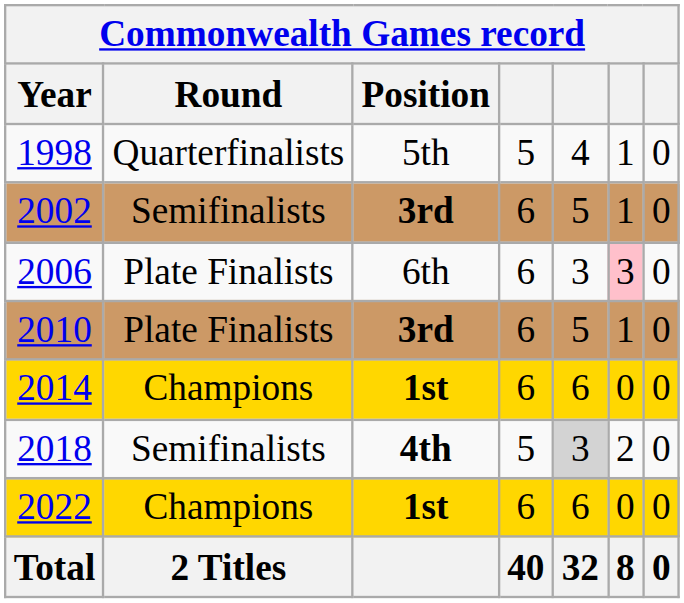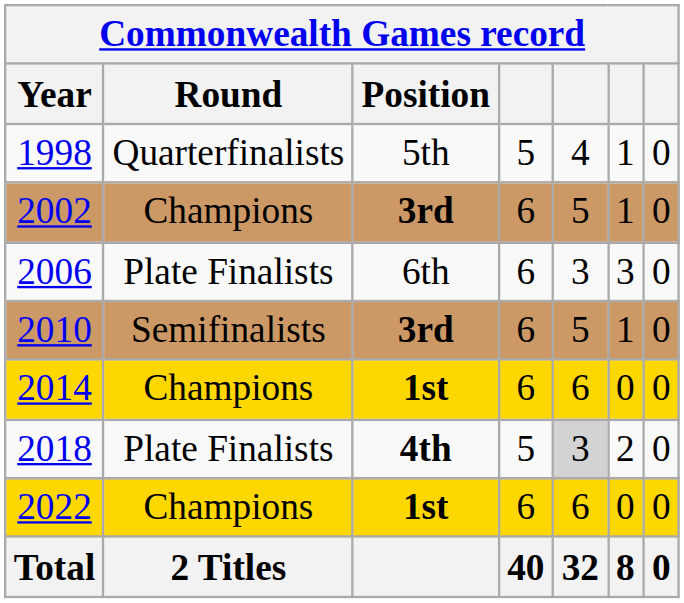 <table class="wikitable" style="text-align: center;">
 <tr>
 <th colspan=7><a href='#'>Commonwealth Games record</a></th>
 </tr>
 <tr>
 <th>Year</th>
 <th>Round</th>
 <th>Position</th>
 <th></th>
 <th></th>
 <th></th>
 <th></th>
 </tr>
 <tr>
 <td> <a href='#'>1998</a></td>
 <td>Quarterfinalists</td>
 <td>5th</td>
 <td>5</td>
 <td>4</td>
 <td>1</td>
 <td>0</td>
 </tr>
 <tr bgcolor=cc9966>
 <td> <a href='#'>2002</a></td>
-<td>Semifinalists</td>
+<td>Champions</td>
 <td><strong>3rd</strong></td>
 <td>6</td>
 <td>5</td>
 <td>1</td>
 <td>0</td>
 </tr>
 <tr>
 </tr>
 <tr>
 <td> <a href='#'>2006</a></td>
 <td>Plate Finalists</td>
 <td>6th</td>
 <td>6</td>
 <td>3</td>
-<td style="background: pink;">3</td>
+<td>3</td>
 <td>0</td>
 </tr>
 <tr bgcolor=cc9966>
 <td> <a href='#'>2010</a></td>
-<td>Plate Finalists</td>
+<td>Semifinalists</td>
 <td><strong>3rd</strong></td>
 <td>6</td>
 <td>5</td>
 <td>1</td>
 <td>0</td>
 </tr>
 <tr bgcolor=gold>
 <td> <a href='#'>2014</a></td>
 <td>Champions</td>
 <td><strong>1st</strong></td>
 <td>6</td>
 <td>6</td>
 <td>0</td>
 <td>0</td>
 </tr>
 <tr>
 <td> <a href='#'>2018</a></td>
-<td>Semifinalists</td>
+<td>Plate Finalists</td>
 <td><strong>4th</strong></td>
 <td>5</td>
 <td style="background: lightgrey;">3</td>
 <td>2</td>
 <td>0</td>
 </tr>
 <tr>
 </tr>
 <tr bgcolor=gold>
 <td> <a href='#'>2022</a></td>
 <td>Champions</td>
 <td><strong>1st</strong></td>
 <td>6</td>
 <td>6</td>
 <td>0</td>
 <td>0</td>
 </tr>
 <tr>
 <th>Total</th>
 <th>2 Titles</th>
 <th></th>
 <th>40</th>
 <th>32</th>
 <th>8</th>
 <th>0</th>
 </tr>
 </table>
